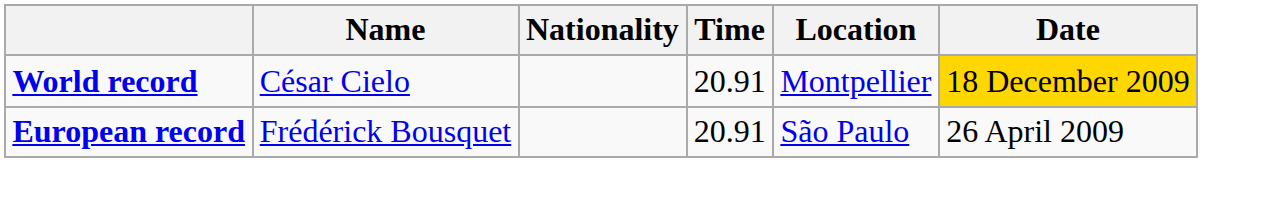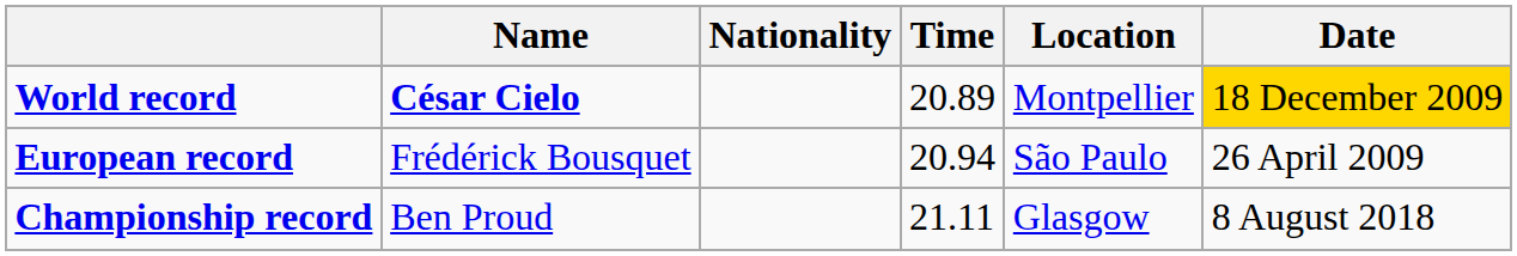 <table class=wikitable>
 <tr>
 <th></th>
 <th>Name</th>
 <th>Nationality</th>
 <th>Time</th>
 <th>Location</th>
 <th>Date</th>
 </tr>
 <tr>
 <td><strong><a href='#'>World record</a></strong></td>
-<td><a href='#'>César Cielo</a></td>
+<td><strong><a href='#'>César Cielo</a></strong></td>
 <td></td>
-<td>20.91</td>
+<td>20.89</td>
 <td><a href='#'>Montpellier</a></td>
 <td style="background: gold;">18 December 2009</td>
 </tr>
 <tr>
 <td><strong><a href='#'>European record</a></strong></td>
 <td><a href='#'>Frédérick Bousquet</a></td>
 <td></td>
-<td>20.91</td>
+<td>20.94</td>
 <td><a href='#'>São Paulo</a></td>
 <td>26 April 2009</td>
 </tr>
+<tr>
+<td><strong><a href='#'>Championship record</a></strong></td>
+<td><a href='#'>Ben Proud</a></td>
+<td></td>
+<td>21.11</td>
+<td><a href='#'>Glasgow</a></td>
+<td>8 August 2018</td>
+</tr>
 </table>
